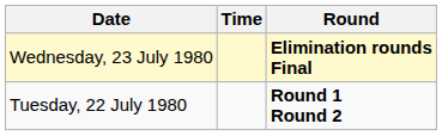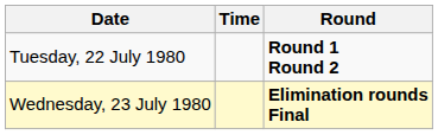 <table class="wikitable">
 <tr>
 <th>Date</th>
 <th>Time</th>
 <th>Round</th>
 </tr>
+<tr>
+<td>Tuesday, 22 July 1980</td>
+<td></td>
+<td><strong>Round 1</strong><br><strong>Round 2</strong></td>
+</tr>
 <tr style=background:lemonchiffon>
 <td>Wednesday, 23 July 1980</td>
 <td></td>
 <td><strong>Elimination rounds</strong><br><strong>Final</strong></td>
 </tr>
-<tr>
-<td>Tuesday, 22 July 1980</td>
-<td></td>
-<td><strong>Round 1</strong><br><strong>Round 2</strong></td>
-</tr>
 </table>
